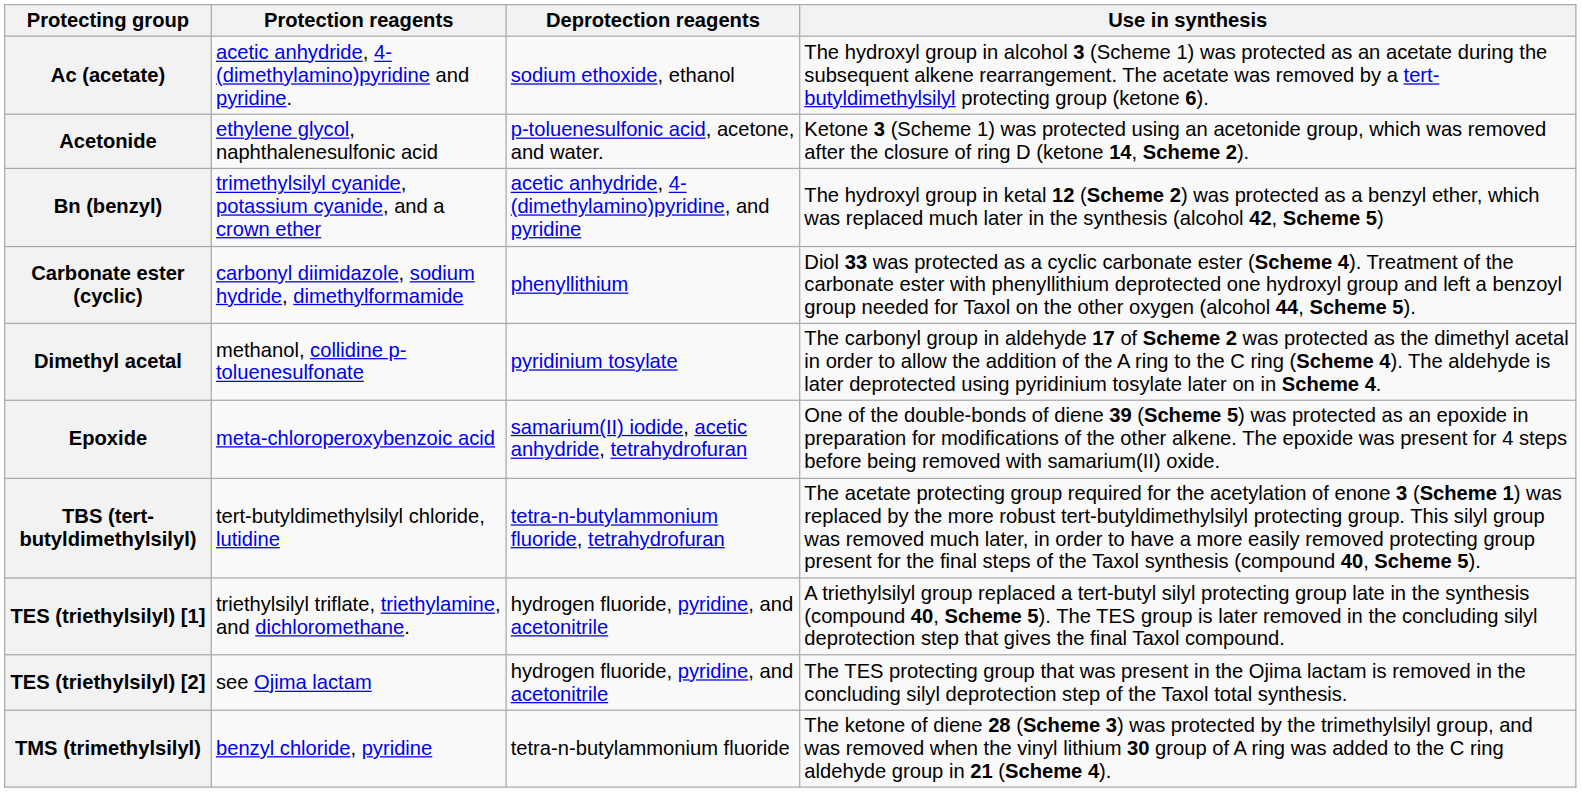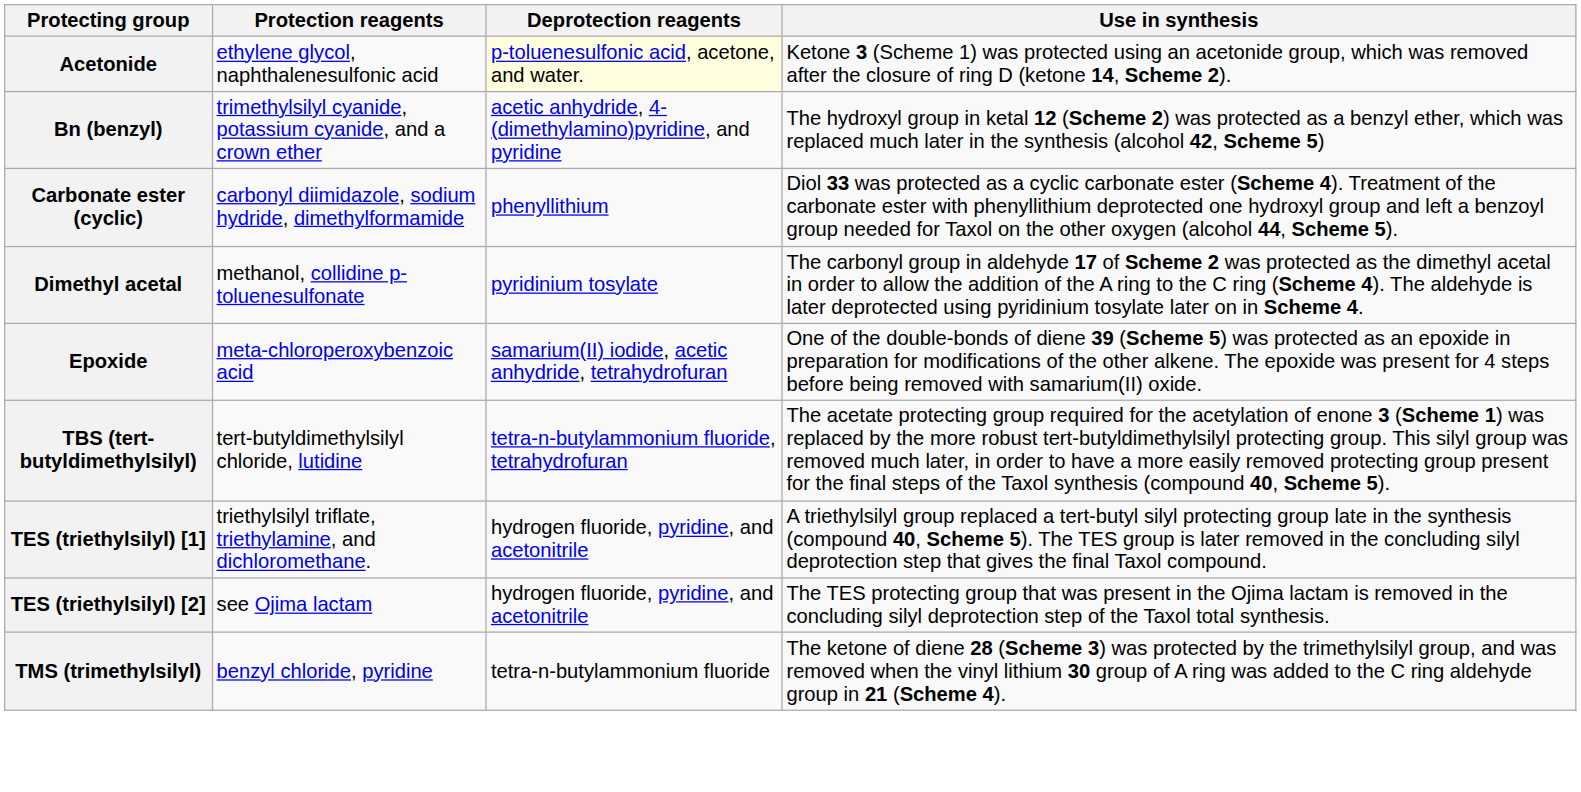 <table class="wikitable">
 <tr>
 <th>Protecting group</th>
 <th>Protection reagents</th>
 <th>Deprotection reagents</th>
 <th>Use in synthesis</th>
 </tr>
 <tr>
-<th>Ac (acetate)</th>
-<td><a href='#'>acetic anhydride</a>, <a href='#'>4-(dimethylamino)pyridine</a> and <a href='#'>pyridine</a>.</td>
-<td><a href='#'>sodium ethoxide</a>, ethanol</td>
-<td>The hydroxyl group in alcohol <strong>3</strong> (Scheme 1) was protected as an acetate during the subsequent alkene rearrangement.  The acetate was removed by a <a href='#'>tert-butyldimethylsilyl</a> protecting group (ketone <strong>6</strong>).</td>
-</tr>
-<tr>
 <th>Acetonide</th>
 <td><a href='#'>ethylene glycol</a>, naphthalenesulfonic acid</td>
-<td><a href='#'>p-toluenesulfonic acid</a>, acetone, and water.</td>
+<td style="background: lightyellow;"><a href='#'>p-toluenesulfonic acid</a>, acetone, and water.</td>
 <td>Ketone <strong>3</strong> (Scheme 1) was protected using an acetonide group, which was removed after the closure of ring D (ketone <strong>14</strong>, <strong>Scheme 2</strong>).</td>
 </tr>
 <tr>
 <th>Bn (benzyl)</th>
 <td><a href='#'>trimethylsilyl cyanide</a>, <a href='#'>potassium cyanide</a>, and a <a href='#'>crown ether</a></td>
 <td><a href='#'>acetic anhydride</a>, <a href='#'>4-(dimethylamino)pyridine</a>, and <a href='#'>pyridine</a></td>
 <td>The hydroxyl group in ketal <strong>12</strong> (<strong>Scheme 2</strong>) was protected as a benzyl ether, which was replaced much later in the synthesis (alcohol <strong>42</strong>, <strong>Scheme 5</strong>)</td>
 </tr>
 <tr>
 <th>Carbonate ester (cyclic)</th>
 <td><a href='#'>carbonyl diimidazole</a>, <a href='#'>sodium hydride</a>, <a href='#'>dimethylformamide</a></td>
 <td><a href='#'>phenyllithium</a></td>
 <td>Diol <strong>33</strong> was protected as a cyclic carbonate ester (<strong>Scheme 4</strong>).  Treatment of the carbonate ester with phenyllithium deprotected one hydroxyl group and left a benzoyl group needed for Taxol on the other oxygen (alcohol <strong>44</strong>, <strong>Scheme 5</strong>).</td>
 </tr>
 <tr>
 <th>Dimethyl acetal</th>
 <td>methanol, <a href='#'>collidine p-toluenesulfonate</a></td>
 <td><a href='#'>pyridinium tosylate</a></td>
 <td>The carbonyl group in aldehyde <strong>17</strong> of <strong>Scheme 2</strong> was protected as the dimethyl acetal in order to allow the addition of the A ring to the C ring (<strong>Scheme 4</strong>).  The aldehyde is later deprotected using pyridinium tosylate later on in <strong>Scheme 4</strong>.</td>
 </tr>
 <tr>
 <th>Epoxide</th>
 <td><a href='#'>meta-chloroperoxybenzoic acid</a></td>
 <td><a href='#'>samarium(II) iodide</a>, <a href='#'>acetic anhydride</a>, <a href='#'>tetrahydrofuran</a></td>
 <td>One of the double-bonds of diene <strong>39</strong> (<strong>Scheme 5</strong>) was protected as an epoxide in preparation for modifications of the other alkene.  The epoxide was present for 4 steps before being removed with samarium(II) oxide.</td>
 </tr>
 <tr>
 <th>TBS (tert-butyldimethylsilyl)</th>
 <td>tert-butyldimethylsilyl chloride, <a href='#'>lutidine</a></td>
 <td><a href='#'>tetra-n-butylammonium fluoride</a>, <a href='#'>tetrahydrofuran</a></td>
 <td>The acetate protecting group required for the acetylation of enone <strong>3</strong> (<strong>Scheme 1</strong>) was replaced by the more robust tert-butyldimethylsilyl protecting group.  This silyl group was removed much later, in order to have a more easily  removed protecting group present for the final steps of the Taxol synthesis (compound <strong>40</strong>, <strong>Scheme 5</strong>).</td>
 </tr>
 <tr>
 <th>TES (triethylsilyl) [1]</th>
 <td>triethylsilyl triflate, <a href='#'>triethylamine</a>, and <a href='#'>dichloromethane</a>.</td>
 <td>hydrogen fluoride, <a href='#'>pyridine</a>, and <a href='#'>acetonitrile</a></td>
 <td>A triethylsilyl group replaced a tert-butyl silyl protecting group late in the synthesis (compound <strong>40</strong>, <strong>Scheme 5</strong>).  The TES group is later removed in the concluding silyl deprotection step that gives the final Taxol compound.</td>
 </tr>
 <tr>
 <th>TES (triethylsilyl) [2]</th>
 <td>see <a href='#'>Ojima lactam</a></td>
 <td>hydrogen fluoride, <a href='#'>pyridine</a>, and <a href='#'>acetonitrile</a></td>
 <td>The TES protecting group that was present in the Ojima lactam is removed in the concluding silyl deprotection step of the Taxol total synthesis.</td>
 </tr>
 <tr>
 <th>TMS (trimethylsilyl)</th>
 <td><a href='#'>benzyl chloride</a>, <a href='#'>pyridine</a></td>
 <td>tetra-n-butylammonium fluoride</td>
 <td>The ketone of diene <strong>28</strong> (<strong>Scheme 3</strong>) was protected by the trimethylsilyl group, and was removed when the vinyl lithium <strong>30</strong> group of A ring was added to the C ring aldehyde group in <strong>21</strong> (<strong>Scheme 4</strong>).</td>
 </tr>
 </table>
